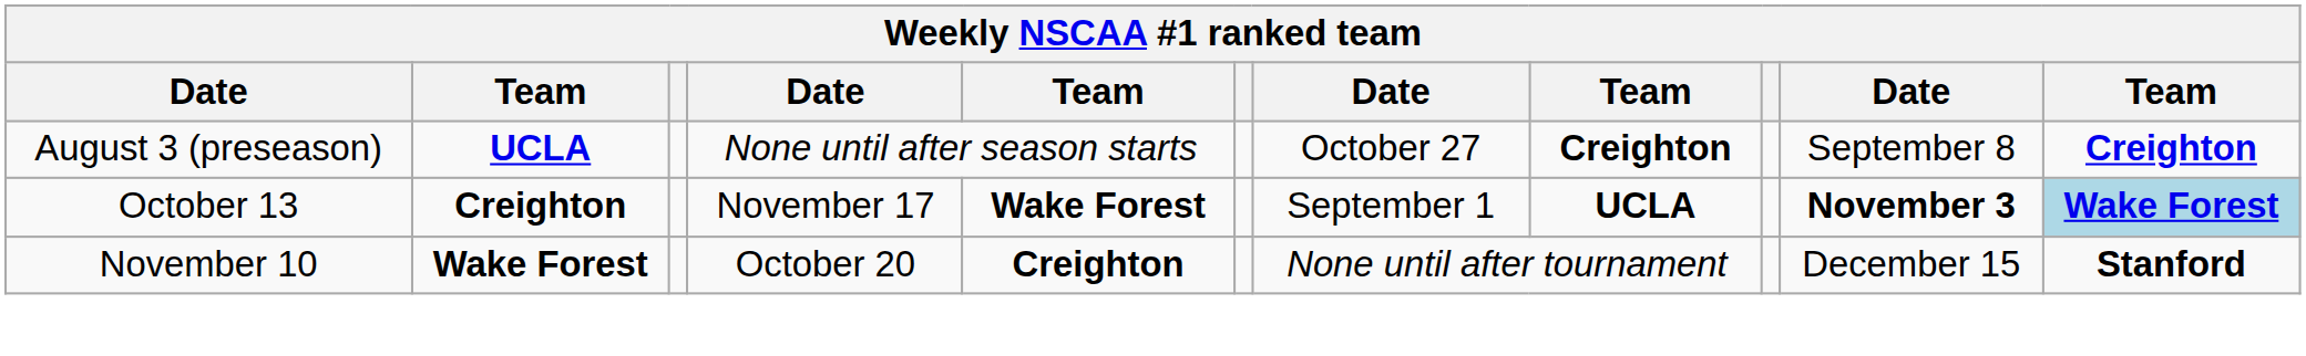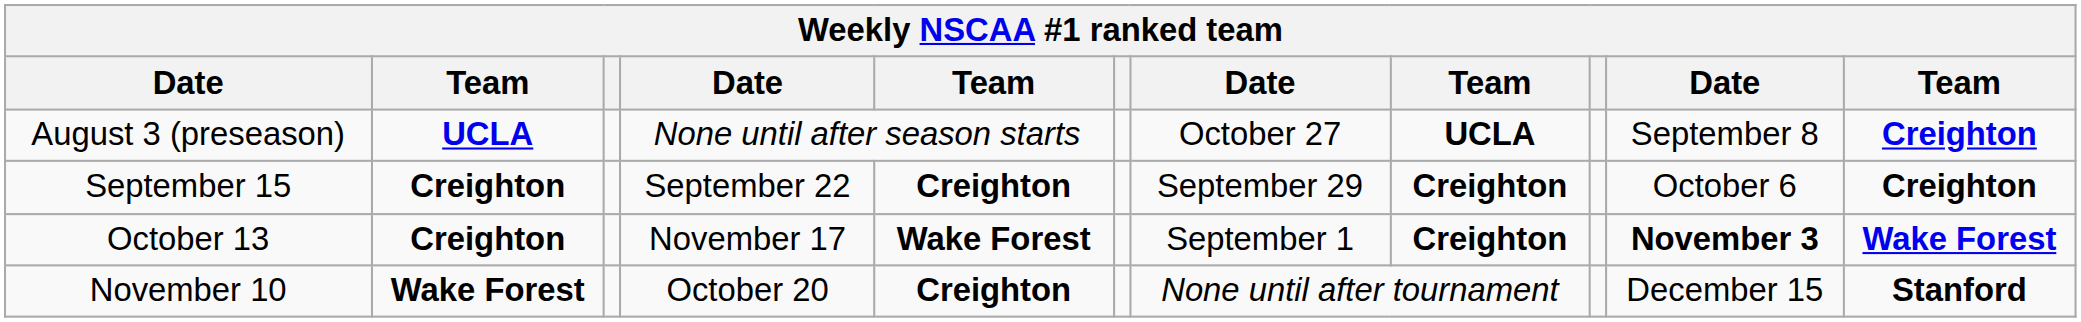 <table class="wikitable" style="text-align:center; width:80%">
 <tr>
 <th colspan=11>Weekly <a href='#'>NSCAA</a> #1 ranked team</th>
 </tr>
 <tr>
 <th>Date</th>
 <th>Team</th>
 <th></th>
 <th>Date</th>
 <th>Team</th>
 <th></th>
 <th>Date</th>
 <th>Team</th>
 <th></th>
 <th>Date</th>
 <th>Team</th>
 </tr>
 <tr>
 <td>August 3 (preseason)</td>
 <td><strong><a href='#'>UCLA</a></strong></td>
 <td></td>
 <td colspan=2><em>None until after season starts</em></td>
 <td></td>
 <td>October 27</td>
-<td><strong>Creighton</strong></td>
+<td><strong>UCLA</strong></td>
 <td></td>
 <td>September 8</td>
 <td><strong><a href='#'>Creighton</a></strong></td>
+</tr>
+<tr>
+<td>September 15</td>
+<td><strong>Creighton</strong></td>
+<td></td>
+<td>September 22</td>
+<td><strong>Creighton</strong></td>
+<td></td>
+<td>September 29</td>
+<td><strong>Creighton</strong></td>
+<td></td>
+<td>October 6</td>
+<td><strong>Creighton</strong></td>
 </tr>
 <tr>
 <td>October 13</td>
 <td><strong>Creighton</strong></td>
 <td></td>
 <td>November 17</td>
 <td><strong>Wake Forest</strong></td>
 <td></td>
 <td>September 1</td>
-<td><strong>UCLA</strong></td>
+<td><strong>Creighton</strong></td>
 <td></td>
 <td><strong>November 3</strong></td>
-<td style="background: lightblue;"><strong><a href='#'>Wake Forest</a></strong></td>
+<td><strong><a href='#'>Wake Forest</a></strong></td>
 </tr>
 <tr>
 <td>November 10</td>
 <td><strong>Wake Forest</strong></td>
 <td></td>
 <td>October 20</td>
 <td><strong>Creighton</strong></td>
 <td></td>
 <td colspan=2><em>None until after tournament</em></td>
 <td></td>
 <td>December 15</td>
 <td><strong>Stanford</strong></td>
 </tr>
 </table>
